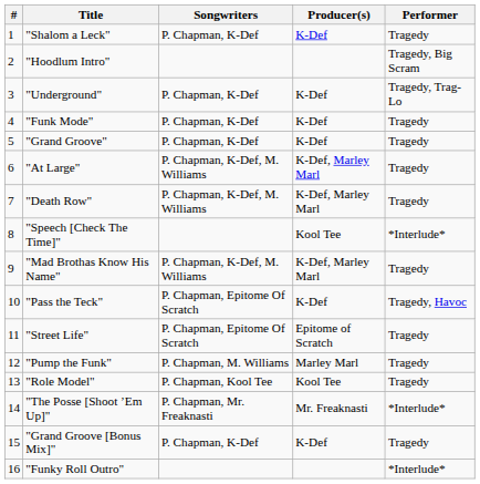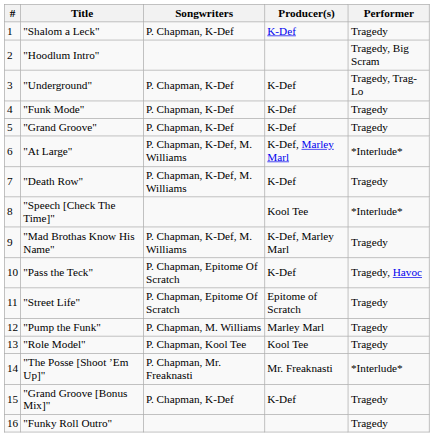 <table class="wikitable">
 <tr>
 <th align="center">#</th>
 <th align="center">Title</th>
 <th align="center">Songwriters</th>
 <th align="center">Producer(s)</th>
 <th align="center">Performer</th>
 </tr>
 <tr>
 <td>1</td>
 <td>"Shalom a Leck"</td>
 <td>P. Chapman, K-Def</td>
 <td><a href='#'>K-Def</a></td>
 <td>Tragedy</td>
 </tr>
 <tr>
 <td>2</td>
 <td>"Hoodlum Intro"</td>
 <td></td>
 <td></td>
 <td>Tragedy, Big Scram</td>
 </tr>
 <tr>
 <td>3</td>
 <td>"Underground"</td>
 <td>P. Chapman, K-Def</td>
 <td>K-Def</td>
 <td>Tragedy, Trag-Lo</td>
 </tr>
 <tr>
 <td>4</td>
 <td>"Funk Mode"</td>
 <td>P. Chapman, K-Def</td>
 <td>K-Def</td>
 <td>Tragedy</td>
 </tr>
 <tr>
 <td>5</td>
 <td>"Grand Groove"</td>
 <td>P. Chapman, K-Def</td>
 <td>K-Def</td>
 <td>Tragedy</td>
 </tr>
 <tr>
 <td>6</td>
 <td>"At Large"</td>
 <td>P. Chapman, K-Def, M. Williams</td>
 <td>K-Def, <a href='#'>Marley Marl</a></td>
-<td>Tragedy</td>
+<td>*Interlude*</td>
 </tr>
 <tr>
 <td>7</td>
 <td>"Death Row"</td>
 <td>P. Chapman, K-Def, M. Williams</td>
-<td>K-Def, Marley Marl</td>
+<td>K-Def</td>
 <td>Tragedy</td>
 </tr>
 <tr>
 <td>8</td>
 <td>"Speech [Check The Time]"</td>
 <td></td>
 <td>Kool Tee</td>
 <td>*Interlude*</td>
 </tr>
 <tr>
 <td>9</td>
 <td>"Mad Brothas Know His Name"</td>
 <td>P. Chapman, K-Def, M. Williams</td>
 <td>K-Def, Marley Marl</td>
 <td>Tragedy</td>
 </tr>
 <tr>
 <td>10</td>
 <td>"Pass the Teck"</td>
 <td>P. Chapman, Epitome Of Scratch</td>
 <td>K-Def</td>
 <td>Tragedy, <a href='#'>Havoc</a></td>
 </tr>
 <tr>
 <td>11</td>
 <td>"Street Life"</td>
 <td>P. Chapman, Epitome Of Scratch</td>
 <td>Epitome of Scratch</td>
 <td>Tragedy</td>
 </tr>
 <tr>
 <td>12</td>
 <td>"Pump the Funk"</td>
 <td>P. Chapman, M. Williams</td>
 <td>Marley Marl</td>
 <td>Tragedy</td>
 </tr>
 <tr>
 <td>13</td>
 <td>"Role Model"</td>
 <td>P. Chapman, Kool Tee</td>
 <td>Kool Tee</td>
 <td>Tragedy</td>
 </tr>
 <tr>
 <td>14</td>
 <td>"The Posse [Shoot ’Em Up]"</td>
 <td>P. Chapman, Mr. Freaknasti</td>
 <td>Mr. Freaknasti</td>
 <td>*Interlude*</td>
 </tr>
 <tr>
 <td>15</td>
 <td>"Grand Groove [Bonus Mix]"</td>
 <td>P. Chapman, K-Def</td>
 <td>K-Def</td>
 <td>Tragedy</td>
 </tr>
 <tr>
 <td>16</td>
 <td>"Funky Roll Outro"</td>
 <td></td>
 <td></td>
-<td>*Interlude*</td>
+<td>Tragedy</td>
 </tr>
 </table>
